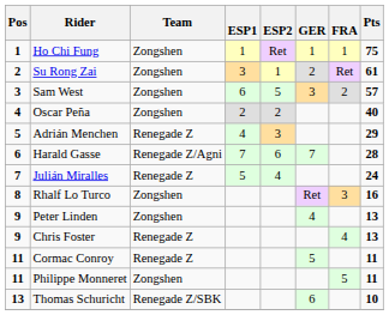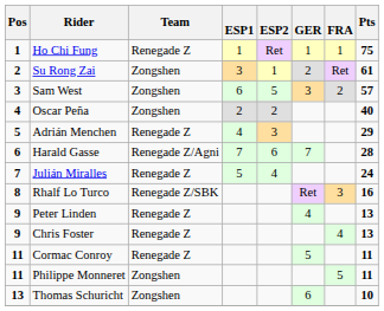 <table class="wikitable" style="font-size: 85%; text-align:center">
 <tr valign="top">
 <th valign="middle">Pos</th>
 <th valign="middle">Rider</th>
 <th valign="middle">Team</th>
 <th> <br> ESP1</th>
 <th> <br> ESP2</th>
 <th> <br> GER</th>
 <th> <br> FRA</th>
 <th valign="middle">Pts</th>
 </tr>
 <tr>
 <td><strong>1</strong></td>
 <td align=left> <a href='#'>Ho Chi Fung</a></td>
-<td align=left>Zongshen</td>
+<td align=left>Renegade Z</td>
 <td style="background:#ffffbf;">1</td>
 <td style="background:#efcfff;">Ret</td>
 <td style="background:#ffffbf;">1</td>
 <td style="background:#ffffbf;">1</td>
 <td><strong>75</strong></td>
 </tr>
 <tr>
 <td><strong>2</strong></td>
 <td align=left> <a href='#'>Su Rong Zai</a></td>
 <td align=left>Zongshen</td>
 <td style="background:#ffdf9f;">3</td>
 <td style="background:#ffffbf;">1</td>
 <td style="background:#dfdfdf;">2</td>
 <td style="background:#efcfff;">Ret</td>
 <td><strong>61</strong></td>
 </tr>
 <tr>
 <td><strong>3</strong></td>
 <td align=left> Sam West</td>
 <td align=left>Zongshen</td>
 <td style="background:#dfffdf;">6</td>
 <td style="background:#dfffdf;">5</td>
 <td style="background:#ffdf9f;">3</td>
 <td style="background:#dfdfdf;">2</td>
 <td><strong>57</strong></td>
 </tr>
 <tr>
 <td><strong>4</strong></td>
 <td align=left> Oscar Peña</td>
 <td align=left>Zongshen</td>
 <td style="background:#dfdfdf;">2</td>
 <td style="background:#dfdfdf;">2</td>
 <td></td>
 <td></td>
 <td><strong>40</strong></td>
 </tr>
 <tr>
 <td><strong>5</strong></td>
 <td align=left> Adrián Menchen</td>
 <td align=left>Renegade Z</td>
 <td style="background:#dfffdf;">4</td>
 <td style="background:#ffdf9f;">3</td>
 <td></td>
 <td></td>
 <td><strong>29</strong></td>
 </tr>
 <tr>
 <td><strong>6</strong></td>
 <td align=left> Harald Gasse</td>
 <td align=left>Renegade Z/Agni</td>
 <td style="background:#dfffdf;">7</td>
 <td style="background:#dfffdf;">6</td>
 <td style="background:#dfffdf;">7</td>
 <td></td>
 <td><strong>28</strong></td>
 </tr>
 <tr>
 <td><strong>7</strong></td>
 <td align=left> <a href='#'>Julián Miralles</a></td>
 <td align=left>Renegade Z</td>
 <td style="background:#dfffdf;">5</td>
 <td style="background:#dfffdf;">4</td>
 <td></td>
 <td></td>
 <td><strong>24</strong></td>
 </tr>
 <tr>
 <td><strong>8</strong></td>
 <td align=left> Rhalf Lo Turco</td>
-<td align=left>Zongshen</td>
+<td align=left>Renegade Z/SBK</td>
 <td></td>
 <td></td>
 <td style="background:#efcfff;">Ret</td>
 <td style="background:#ffdf9f;">3</td>
 <td><strong>16</strong></td>
 </tr>
 <tr>
 <td><strong>9</strong></td>
 <td align=left> Peter Linden</td>
-<td align=left>Zongshen</td>
+<td align=left>Renegade Z</td>
 <td></td>
 <td></td>
 <td style="background:#dfffdf;">4</td>
 <td></td>
 <td><strong>13</strong></td>
 </tr>
 <tr>
 <td><strong>9</strong></td>
 <td align=left> Chris Foster</td>
 <td align=left>Renegade Z</td>
 <td></td>
 <td></td>
 <td></td>
 <td style="background:#dfffdf;">4</td>
 <td><strong>13</strong></td>
 </tr>
 <tr>
 <td><strong>11</strong></td>
 <td align=left> Cormac Conroy</td>
 <td align=left>Renegade Z</td>
 <td></td>
 <td></td>
 <td style="background:#dfffdf;">5</td>
 <td></td>
 <td><strong>11</strong></td>
 </tr>
 <tr>
 <td><strong>11</strong></td>
 <td align=left> Philippe Monneret</td>
 <td align=left>Zongshen</td>
 <td></td>
 <td></td>
 <td></td>
 <td style="background:#dfffdf;">5</td>
 <td><strong>11</strong></td>
 </tr>
 <tr>
 <td><strong>13</strong></td>
 <td align=left> Thomas Schuricht</td>
-<td align=left>Renegade Z/SBK</td>
+<td align=left>Zongshen</td>
 <td></td>
 <td></td>
 <td style="background:#dfffdf;">6</td>
 <td></td>
 <td><strong>10</strong></td>
 </tr>
 <tr>
 </tr>
 </table>
